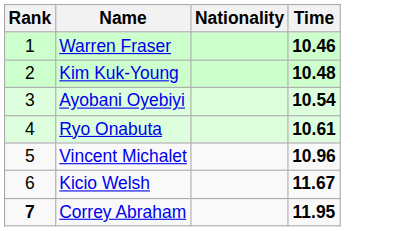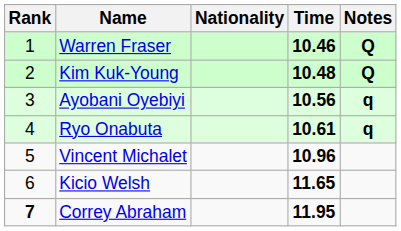 <table class="wikitable sortable" style="text-align:center">
 <tr>
 <th>Rank</th>
 <th>Name</th>
 <th>Nationality</th>
 <th>Time</th>
+<th>Notes</th>
 </tr>
 <tr bgcolor=ccffcc>
 <td>1</td>
 <td align=left><a href='#'>Warren Fraser</a></td>
 <td align=left></td>
 <td><strong>10.46</strong></td>
+<td><strong>Q</strong></td>
 </tr>
 <tr bgcolor=ccffcc>
 <td>2</td>
 <td align=left><a href='#'>Kim Kuk-Young</a></td>
 <td align=left></td>
 <td><strong>10.48</strong></td>
+<td><strong>Q</strong></td>
 </tr>
 <tr bgcolor=ddffdd>
 <td>3</td>
 <td align=left><a href='#'>Ayobani Oyebiyi</a></td>
 <td align=left></td>
-<td><strong>10.54</strong></td>
+<td><strong>10.56</strong></td>
+<td><strong>q</strong></td>
 </tr>
 <tr bgcolor=ddffdd>
 <td>4</td>
 <td align=left><a href='#'>Ryo Onabuta</a></td>
 <td align=left></td>
 <td><strong>10.61</strong></td>
+<td><strong>q</strong></td>
 </tr>
 <tr>
 <td>5</td>
 <td align=left><a href='#'>Vincent Michalet</a></td>
 <td align=left></td>
 <td><strong>10.96</strong></td>
+<td></td>
 </tr>
 <tr>
 <td>6</td>
 <td align=left><a href='#'>Kicio Welsh</a></td>
 <td align=left></td>
-<td><strong>11.67</strong></td>
+<td><strong>11.65</strong></td>
+<td></td>
 </tr>
 <tr>
 <td><strong>7</strong></td>
 <td align=left><a href='#'>Correy Abraham</a></td>
 <td align=left></td>
 <td><strong>11.95</strong></td>
+<td></td>
 </tr>
 </table>
